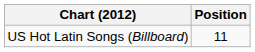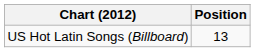 <table class="wikitable">
 <tr>
 <th>Chart (2012)</th>
 <th>Position</th>
 </tr>
 <tr>
 <td>US Hot Latin Songs (<em>Billboard</em>)</td>
-<td align="center">11</td>
+<td align="center">13</td>
 </tr>
 </table>
